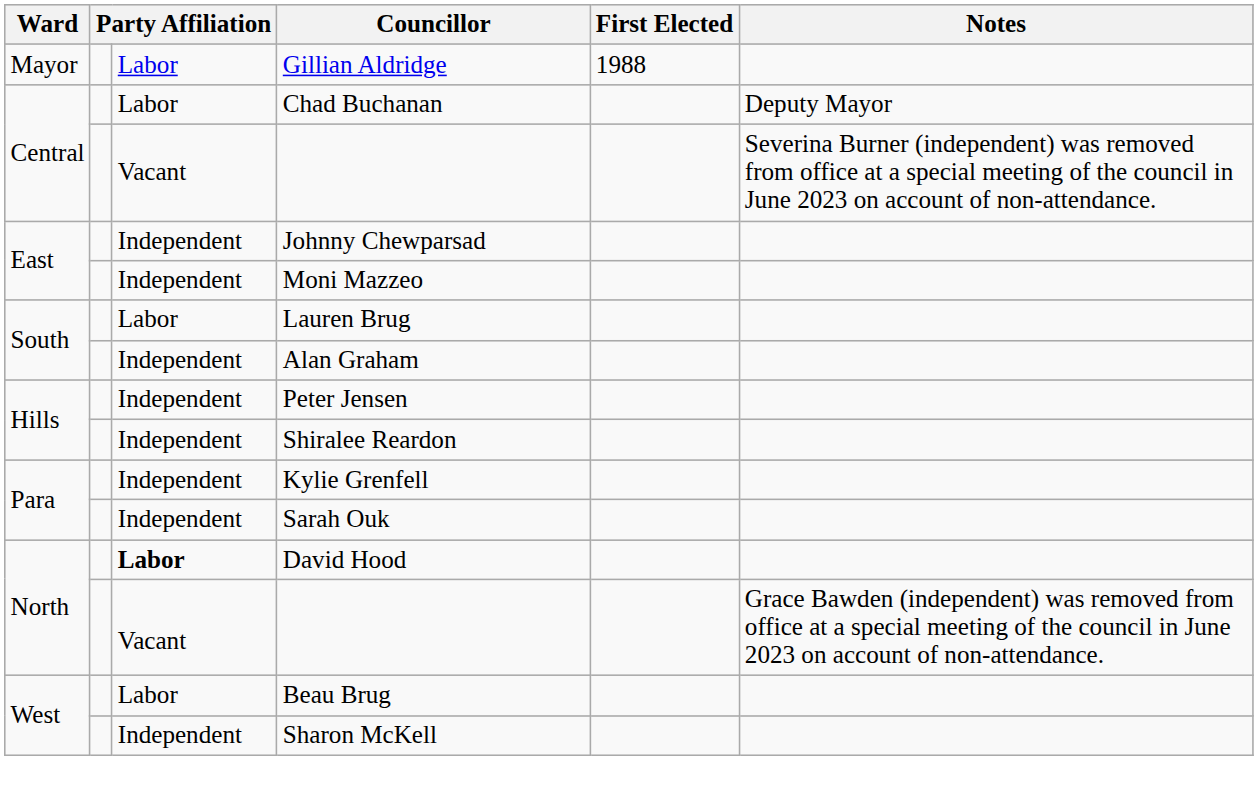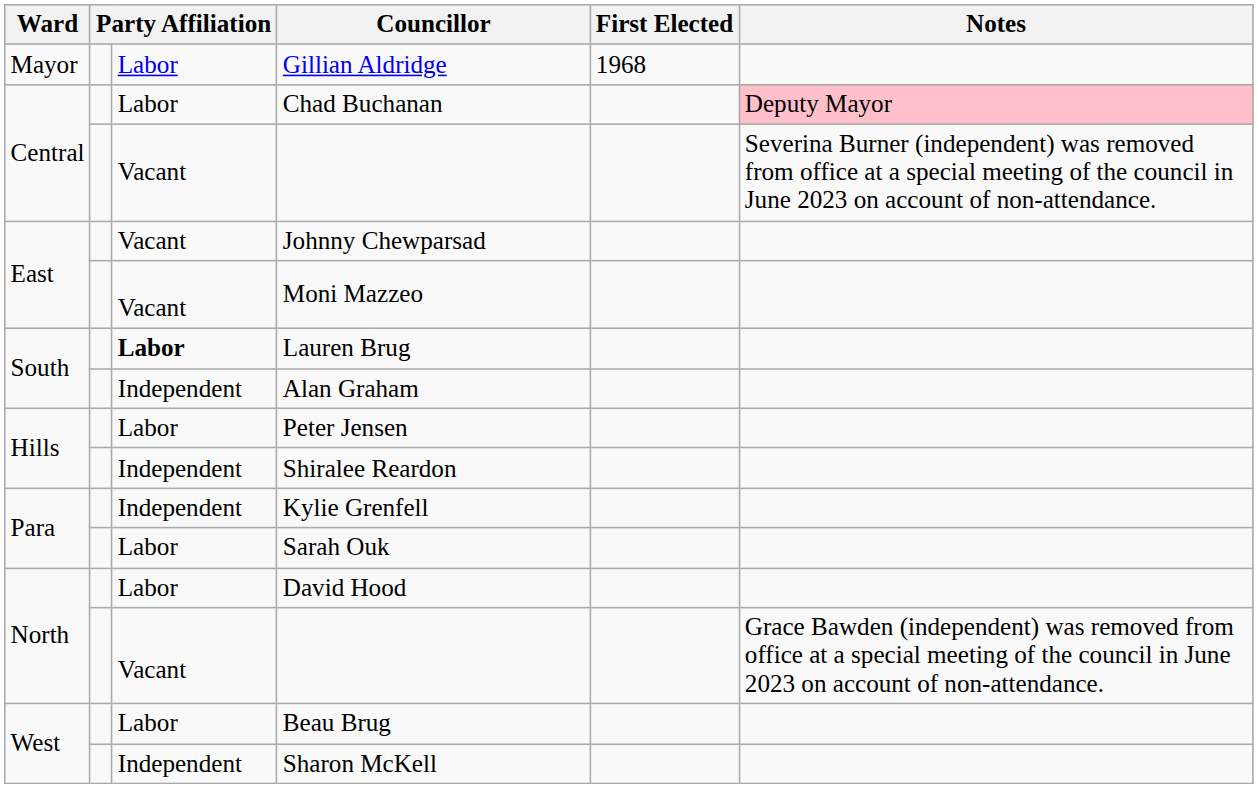 <table class="wikitable">
 <tr>
 <th>Ward</th>
 <th colspan="2">Party Affiliation</th>
 <th style=width:12em>Councillor</th>
 <th>First Elected</th>
 <th style=width:20em>Notes</th>
 </tr>
 <tr>
 <td>Mayor</td>
 <td> </td>
 <td><a href='#'>Labor</a></td>
 <td><a href='#'>Gillian Aldridge</a> </td>
-<td>1988</td>
+<td>1968</td>
 <td></td>
 </tr>
 <tr>
 <td rowspan="2">Central</td>
 <td> </td>
 <td>Labor</td>
 <td>Chad Buchanan</td>
 <td></td>
-<td>Deputy Mayor</td>
+<td style="background: pink;">Deputy Mayor</td>
 </tr>
 <tr>
 <td></td>
 <td>Vacant</td>
 <td></td>
 <td></td>
 <td>Severina Burner (independent) was removed from office at a special meeting of the council in June 2023 on account of non-attendance.</td>
 </tr>
 <tr>
 <td rowspan="2">East</td>
 <td> </td>
-<td>Independent</td>
+<td>Vacant</td>
 <td>Johnny Chewparsad</td>
 <td></td>
 <td></td>
 </tr>
 <tr>
 <td> </td>
-<td>Independent</td>
+<td><br>Vacant</td>
 <td>Moni Mazzeo</td>
 <td></td>
 <td></td>
 </tr>
 <tr>
 <td rowspan="2">South</td>
 <td> </td>
-<td>Labor</td>
+<td><strong>Labor</strong></td>
 <td>Lauren Brug</td>
 <td></td>
 <td></td>
 </tr>
 <tr>
 <td> </td>
 <td>Independent</td>
 <td>Alan Graham</td>
 <td></td>
 <td></td>
 </tr>
 <tr>
 <td rowspan="2">Hills</td>
 <td> </td>
-<td>Independent</td>
+<td>Labor</td>
 <td>Peter Jensen</td>
 <td></td>
 <td></td>
 </tr>
 <tr>
 <td> </td>
 <td>Independent</td>
 <td>Shiralee Reardon</td>
 <td></td>
 <td></td>
 </tr>
 <tr>
 <td rowspan="2">Para</td>
 <td> </td>
 <td>Independent</td>
 <td>Kylie Grenfell</td>
 <td></td>
 <td></td>
 </tr>
 <tr>
 <td> </td>
-<td>Independent</td>
+<td>Labor</td>
 <td>Sarah Ouk</td>
 <td></td>
 <td></td>
 </tr>
 <tr>
 <td rowspan="2">North</td>
 <td> </td>
-<td><strong>Labor</strong></td>
+<td>Labor</td>
 <td>David Hood</td>
 <td></td>
 <td></td>
 </tr>
 <tr>
 <td></td>
 <td><br>Vacant</td>
 <td></td>
 <td></td>
 <td>Grace Bawden (independent) was removed from office at a special meeting of the council in June 2023 on account of non-attendance.</td>
 </tr>
 <tr>
 <td rowspan="2">West</td>
 <td> </td>
 <td>Labor</td>
 <td>Beau Brug</td>
 <td></td>
 <td></td>
 </tr>
 <tr>
 <td> </td>
 <td>Independent</td>
 <td>Sharon McKell</td>
 <td></td>
 <td></td>
 </tr>
 </table>
